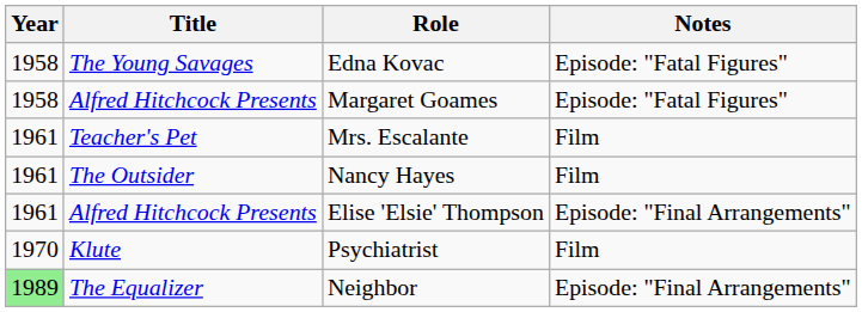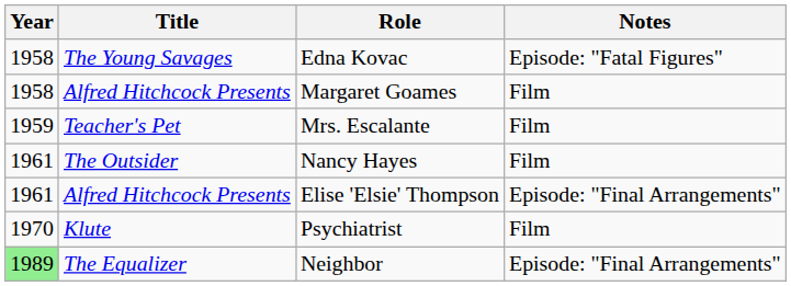 <table class="wikitable sortable">
 <tr>
 <th>Year</th>
 <th>Title</th>
 <th>Role</th>
 <th>Notes</th>
 </tr>
 <tr>
 <td>1958</td>
 <td><em><a href='#'>The Young Savages</a></em></td>
 <td>Edna Kovac</td>
 <td>Episode: "Fatal Figures" </td>
 </tr>
 <tr>
 <td>1958</td>
 <td><em><a href='#'>Alfred Hitchcock Presents</a></em></td>
 <td>Margaret Goames</td>
-<td>Episode: "Fatal Figures" </td>
+<td>Film</td>
 </tr>
 <tr>
-<td>1961</td>
+<td>1959</td>
 <td><em><a href='#'>Teacher's Pet</a></em></td>
 <td>Mrs. Escalante</td>
 <td>Film</td>
 </tr>
 <tr>
 <td>1961</td>
 <td><em><a href='#'>The Outsider</a></em></td>
 <td>Nancy Hayes</td>
 <td>Film</td>
 </tr>
 <tr>
 <td>1961</td>
 <td><em><a href='#'>Alfred Hitchcock Presents</a></em></td>
 <td>Elise 'Elsie' Thompson</td>
 <td>Episode: "Final Arrangements" </td>
 </tr>
 <tr>
 <td>1970</td>
 <td><em><a href='#'>Klute</a></em></td>
 <td>Psychiatrist</td>
 <td>Film</td>
 </tr>
 <tr>
 <td style="background: lightgreen;">1989</td>
 <td><em><a href='#'>The Equalizer</a></em></td>
 <td>Neighbor</td>
 <td>Episode: "Final Arrangements" </td>
 </tr>
 </table>
